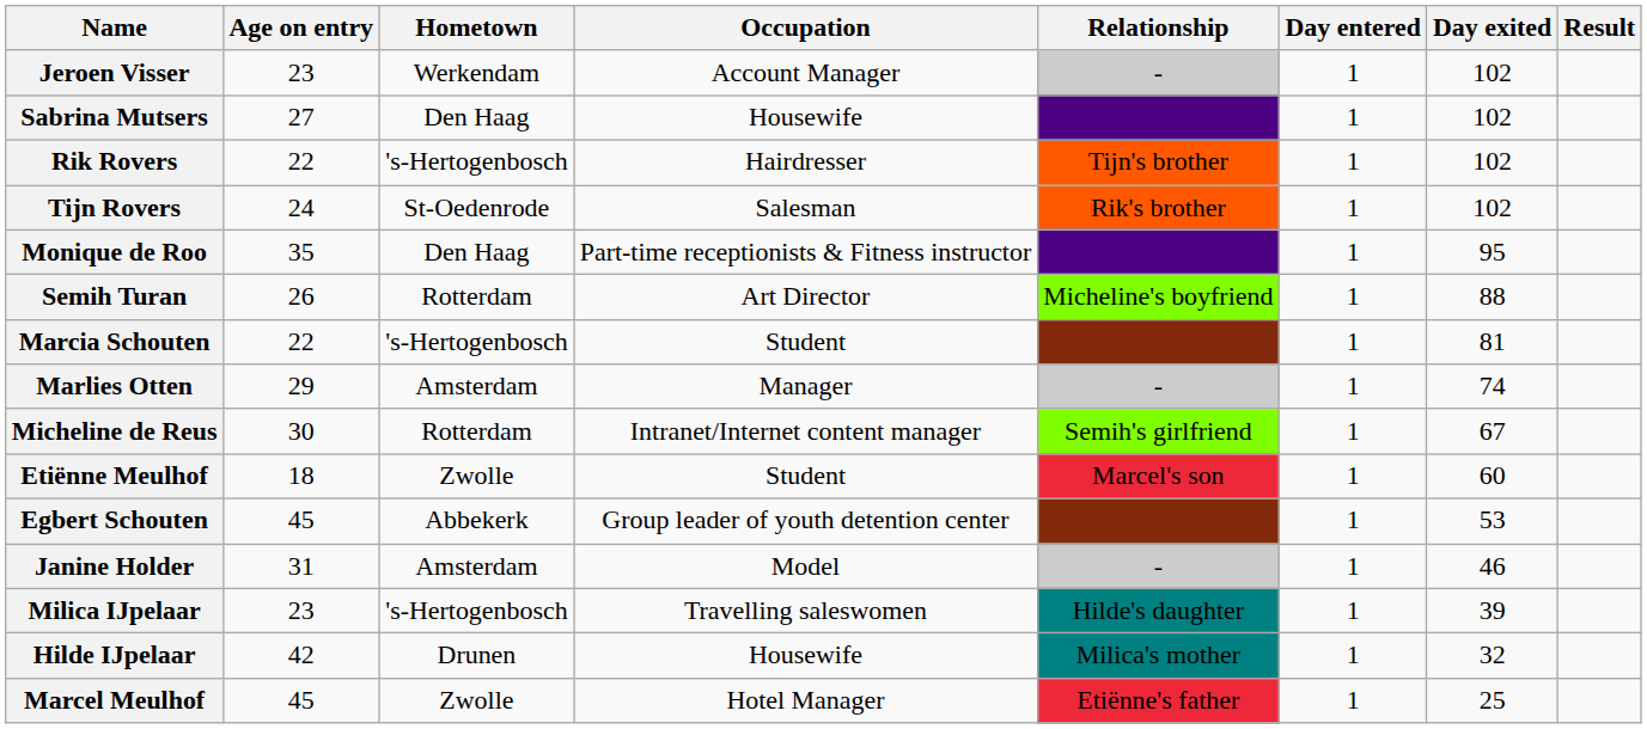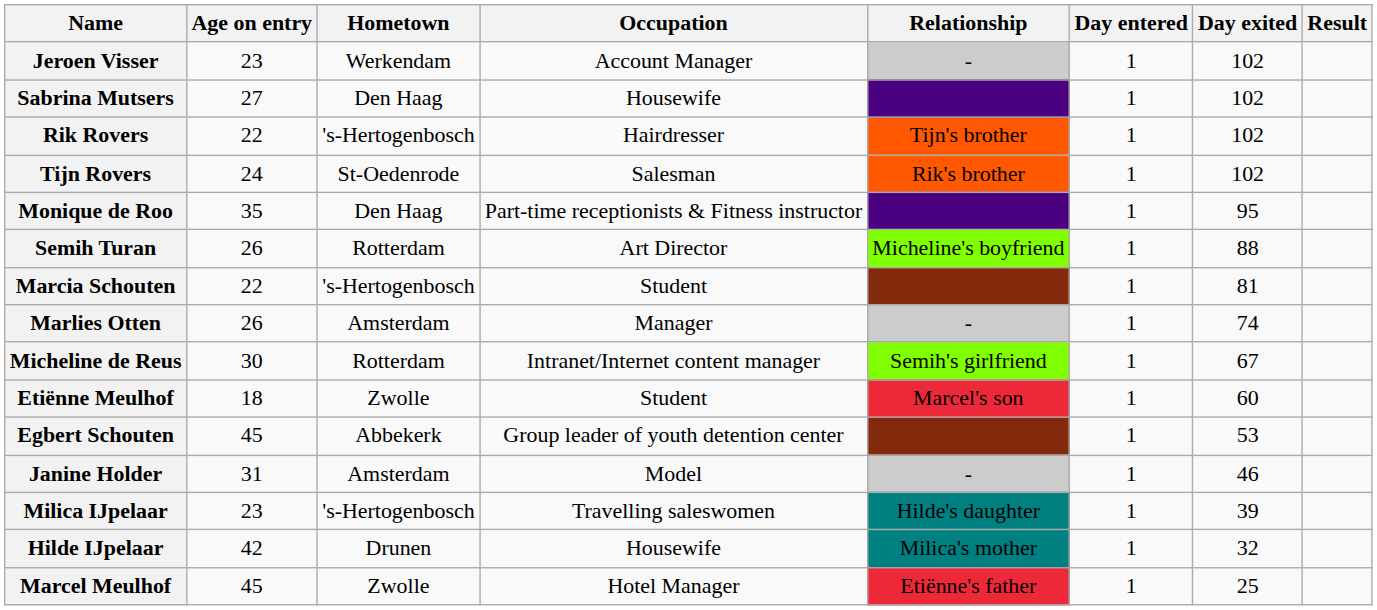 <table class="wikitable" style="text-align:center; line-height:20px; width:auto;">
 <tr>
 <th>Name</th>
 <th>Age on entry</th>
 <th>Hometown</th>
 <th>Occupation</th>
 <th>Relationship</th>
 <th>Day entered</th>
 <th>Day exited</th>
 <th>Result</th>
 </tr>
 <tr>
 <th>Jeroen Visser</th>
 <td>23</td>
 <td>Werkendam</td>
 <td>Account Manager</td>
 <td style="background:#ccc">-</td>
 <td>1</td>
 <td>102</td>
 <td></td>
 </tr>
 <tr>
 <th>Sabrina Mutsers</th>
 <td>27</td>
 <td>Den Haag</td>
 <td>Housewife</td>
 <td style="background:#4B0082"></td>
 <td>1</td>
 <td>102</td>
 <td></td>
 </tr>
 <tr>
 <th>Rik Rovers</th>
 <td>22</td>
 <td>'s-Hertogenbosch</td>
 <td>Hairdresser</td>
 <td style="background:#FF5800">Tijn's brother</td>
 <td>1</td>
 <td>102</td>
 <td></td>
 </tr>
 <tr>
 <th>Tijn Rovers</th>
 <td>24</td>
 <td>St-Oedenrode</td>
 <td>Salesman</td>
 <td style="background:#FF5800">Rik's brother</td>
 <td>1</td>
 <td>102</td>
 <td></td>
 </tr>
 <tr>
 <th>Monique de Roo</th>
 <td>35</td>
 <td>Den Haag</td>
 <td>Part-time receptionists & Fitness instructor</td>
 <td style="background:#4B0082"></td>
 <td>1</td>
 <td>95</td>
 <td></td>
 </tr>
 <tr>
 <th>Semih Turan</th>
 <td>26</td>
 <td>Rotterdam</td>
 <td>Art Director</td>
 <td style="background:#7FFF00">Micheline's boyfriend</td>
 <td>1</td>
 <td>88</td>
 <td></td>
 </tr>
 <tr>
 <th>Marcia Schouten</th>
 <td>22</td>
 <td>'s-Hertogenbosch</td>
 <td>Student</td>
 <td style="background:#832A0D"></td>
 <td>1</td>
 <td>81</td>
 <td></td>
 </tr>
 <tr>
 <th>Marlies Otten</th>
-<td>29</td>
+<td>26</td>
 <td>Amsterdam</td>
 <td>Manager</td>
 <td style="background:#ccc">-</td>
 <td>1</td>
 <td>74</td>
 <td></td>
 </tr>
 <tr>
 <th>Micheline de Reus</th>
 <td>30</td>
 <td>Rotterdam</td>
 <td>Intranet/Internet content manager</td>
 <td style="background:#7FFF00">Semih's girlfriend</td>
 <td>1</td>
 <td>67</td>
 <td></td>
 </tr>
 <tr>
 <th>Etiënne Meulhof</th>
 <td>18</td>
 <td>Zwolle</td>
 <td>Student</td>
 <td style="background:#ED2939">Marcel's son</td>
 <td>1</td>
 <td>60</td>
 <td></td>
 </tr>
 <tr>
 <th>Egbert Schouten</th>
 <td>45</td>
 <td>Abbekerk</td>
 <td>Group leader of youth detention center</td>
 <td style="background:#832A0D"></td>
 <td>1</td>
 <td>53</td>
 <td></td>
 </tr>
 <tr>
 <th>Janine Holder</th>
 <td>31</td>
 <td>Amsterdam</td>
 <td>Model</td>
 <td style="background:#ccc">-</td>
 <td>1</td>
 <td>46</td>
 <td></td>
 </tr>
 <tr>
 <th>Milica IJpelaar</th>
 <td>23</td>
 <td>'s-Hertogenbosch</td>
 <td>Travelling saleswomen</td>
 <td style="background:#008080">Hilde's daughter</td>
 <td>1</td>
 <td>39</td>
 <td></td>
 </tr>
 <tr>
 <th>Hilde IJpelaar</th>
 <td>42</td>
 <td>Drunen</td>
 <td>Housewife</td>
 <td style="background:#008080">Milica's mother</td>
 <td>1</td>
 <td>32</td>
 <td></td>
 </tr>
 <tr>
 <th>Marcel Meulhof</th>
 <td>45</td>
 <td>Zwolle</td>
 <td>Hotel Manager</td>
 <td style="background:#ED2939">Etiënne's father</td>
 <td>1</td>
 <td>25</td>
 <td></td>
 </tr>
 </table>
